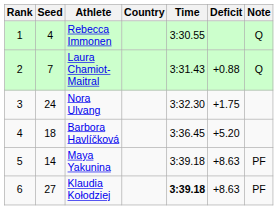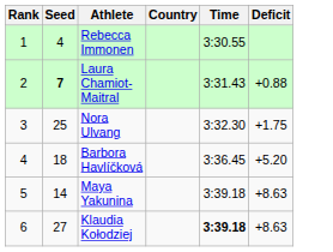 <table class="wikitable sortable" style="text-align:center" width=55%>
 <tr>
 <th>Rank</th>
 <th>Seed</th>
 <th>Athlete</th>
 <th>Country</th>
 <th>Time</th>
 <th>Deficit</th>
-<th>Note</th>
 </tr>
 <tr bgcolor=ccffcc>
 <td>1</td>
 <td>4</td>
 <td align=left><a href='#'>Rebecca Immonen</a></td>
 <td align=left></td>
 <td>3:30.55</td>
 <td></td>
-<td>Q</td>
 </tr>
 <tr bgcolor=ccffcc>
 <td>2</td>
-<td>7</td>
+<td><strong>7</strong></td>
 <td align=left><a href='#'>Laura Chamiot-Maitral</a></td>
 <td align=left></td>
 <td>3:31.43</td>
 <td>+0.88</td>
-<td>Q</td>
 </tr>
 <tr>
 <td>3</td>
-<td>24</td>
+<td>25</td>
 <td align=left><a href='#'>Nora Ulvang</a></td>
 <td align=left></td>
 <td>3:32.30</td>
 <td>+1.75</td>
-<td></td>
 </tr>
 <tr>
 <td>4</td>
 <td>18</td>
 <td align=left><a href='#'>Barbora Havlíčková</a></td>
 <td align=left></td>
 <td>3:36.45</td>
 <td>+5.20</td>
-<td></td>
 </tr>
 <tr>
 <td>5</td>
 <td>14</td>
 <td align=left><a href='#'>Maya Yakunina</a></td>
 <td align=left></td>
 <td>3:39.18</td>
 <td>+8.63</td>
-<td>PF</td>
 </tr>
 <tr>
 <td>6</td>
 <td>27</td>
 <td align=left><a href='#'>Klaudia Kołodziej</a></td>
 <td align=left></td>
 <td><strong>3:39.18</strong></td>
 <td>+8.63</td>
-<td>PF</td>
 </tr>
 </table>
